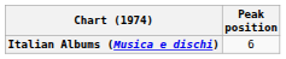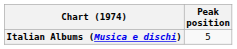 <table class="wikitable plainrowheaders" style="text-align:center">
 <tr>
 <th scope="col">Chart (1974)</th>
 <th scope="col">Peak<br>position</th>
 </tr>
 <tr>
 <th scope="row">Italian Albums (<em><a href='#'>Musica e dischi</a></em>)</th>
-<td>6</td>
+<td>5</td>
 </tr>
 </table>
